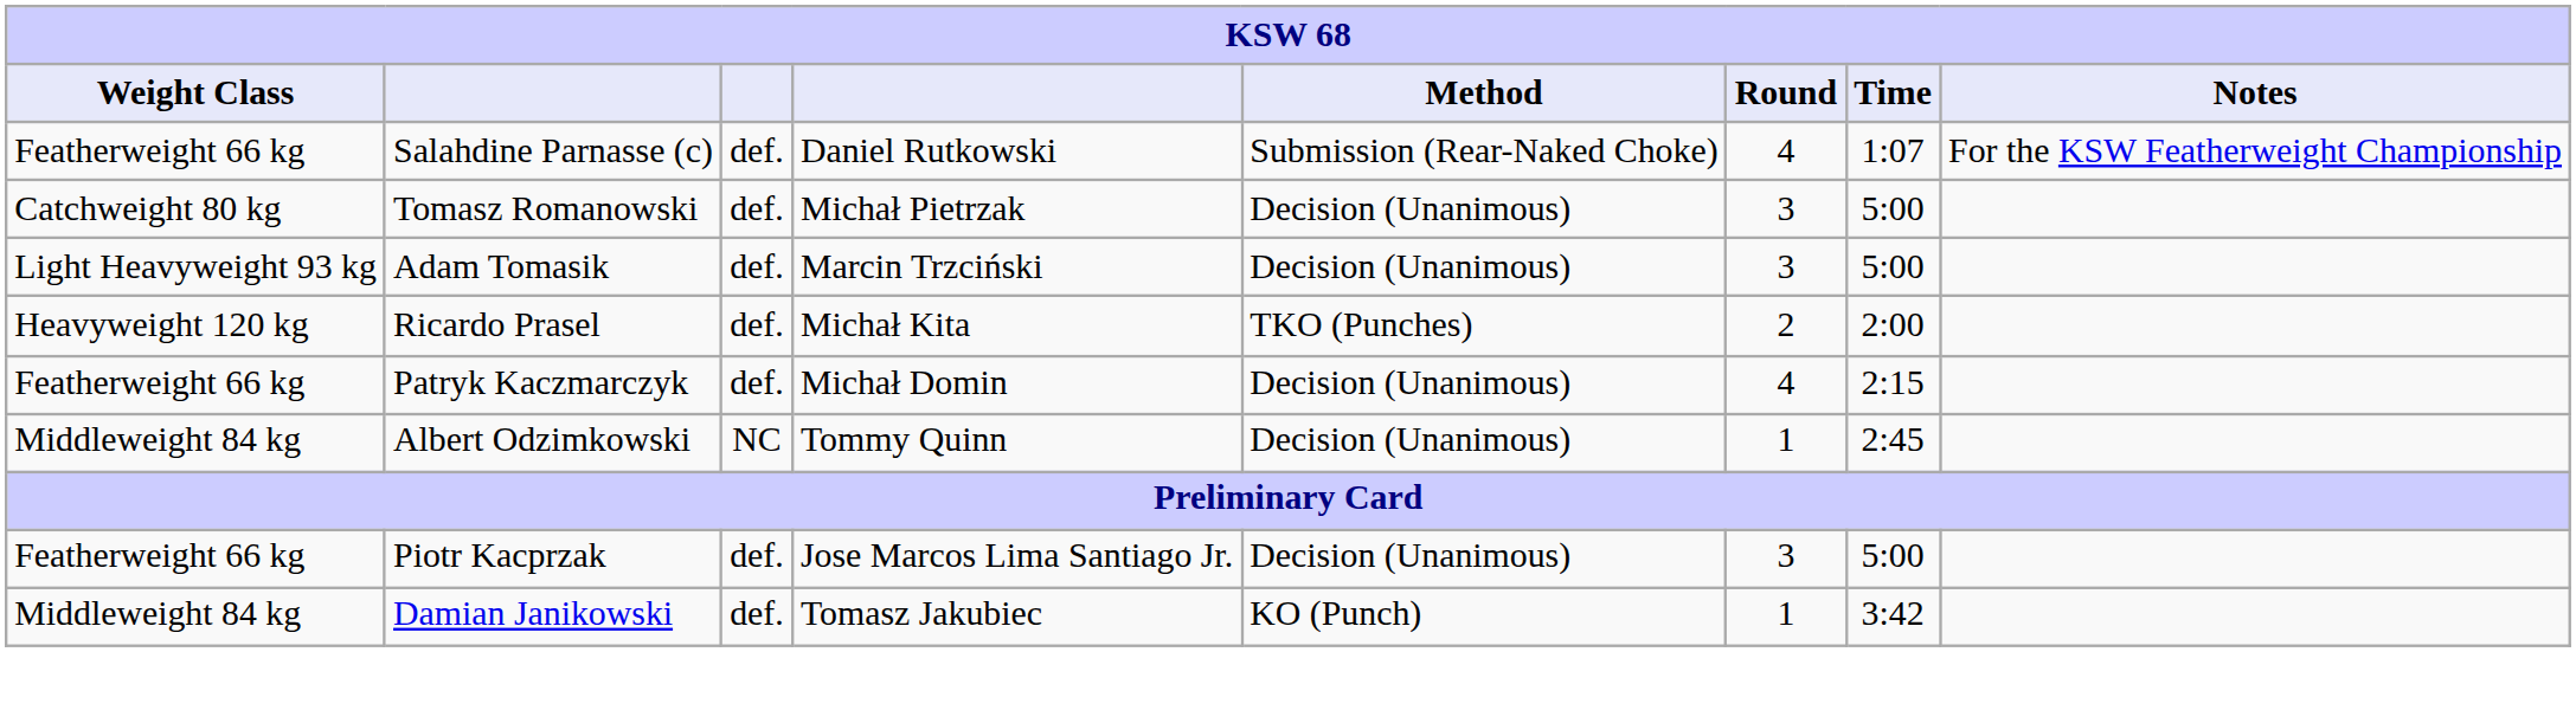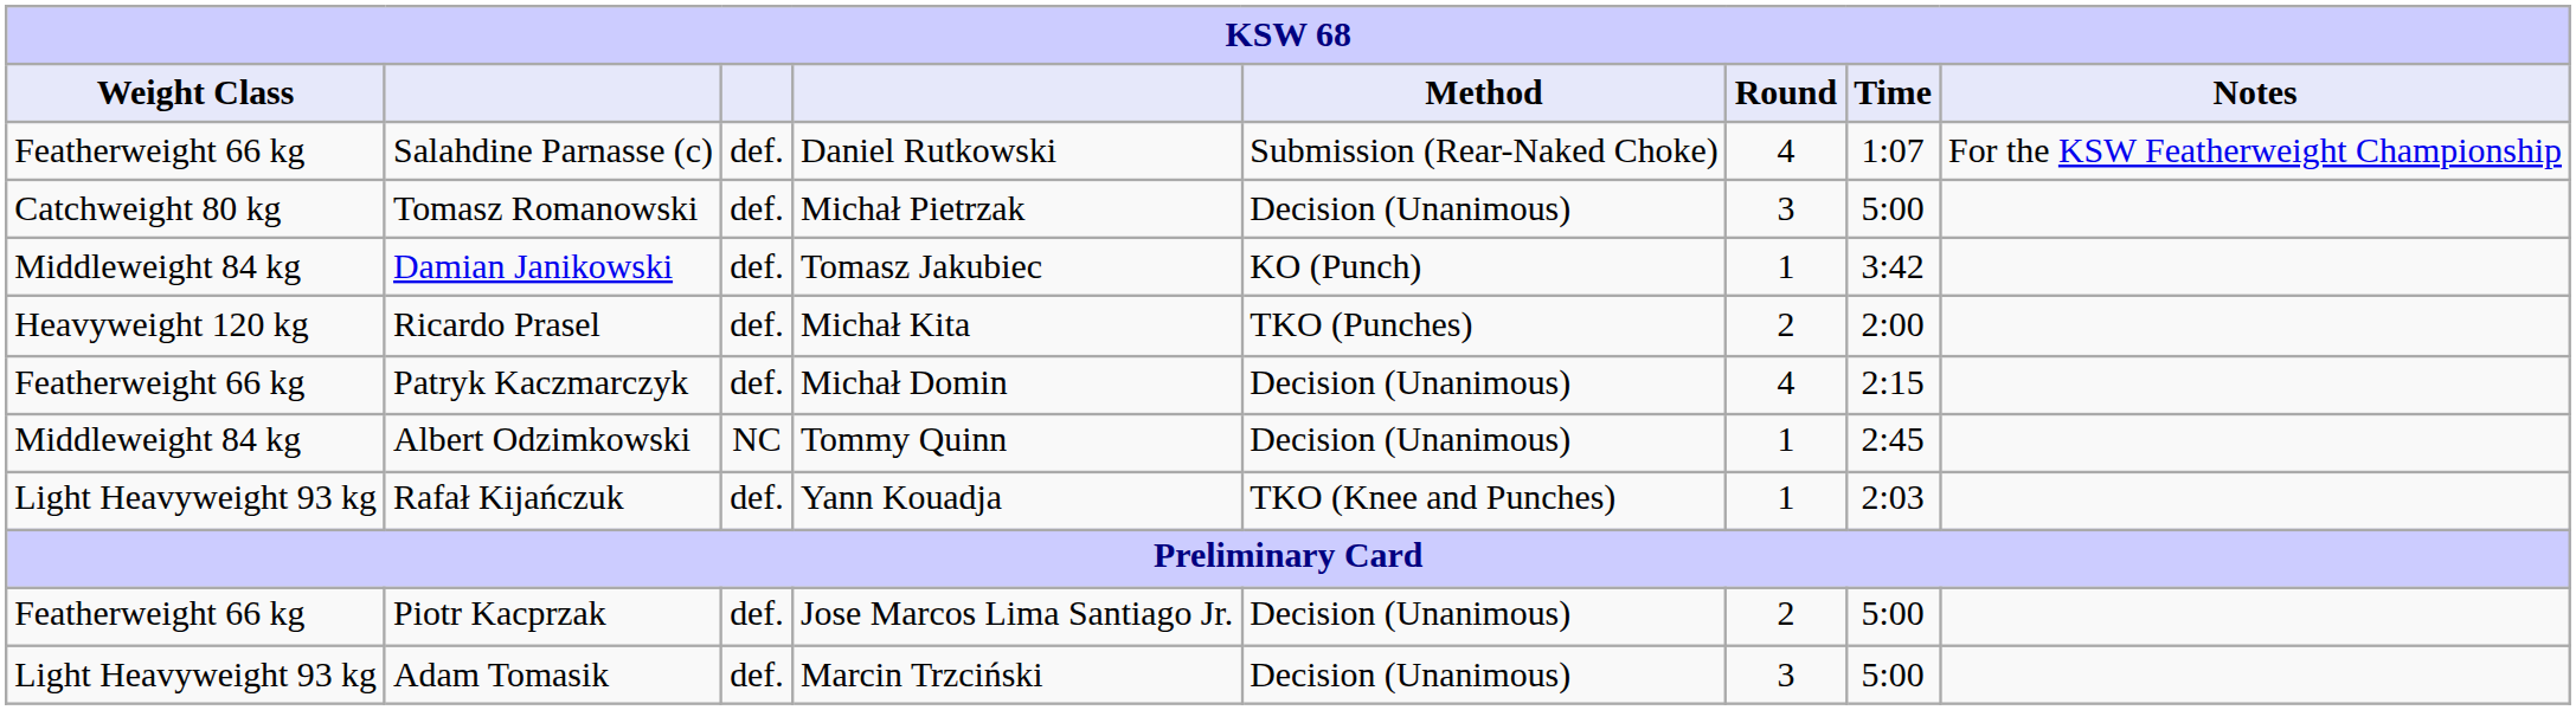 <table class="wikitable" style="font-size: 80%;">
 <tr>
 <th colspan="8" style="background-color: #ccf; color: #000080; text-align: center;"><strong>KSW 68</strong></th>
 </tr>
 <tr>
 <th colspan="1" style="background-color: #E6E8FA; color: #000000; text-align: center;">Weight Class</th>
 <th colspan="1" style="background-color: #E6E8FA; color: #000000; text-align: center;"></th>
 <th colspan="1" style="background-color: #E6E8FA; color: #000000; text-align: center;"></th>
 <th colspan="1" style="background-color: #E6E8FA; color: #000000; text-align: center;"></th>
 <th colspan="1" style="background-color: #E6E8FA; color: #000000; text-align: center;">Method</th>
 <th colspan="1" style="background-color: #E6E8FA; color: #000000; text-align: center;">Round</th>
 <th colspan="1" style="background-color: #E6E8FA; color: #000000; text-align: center;">Time</th>
 <th colspan="1" style="background-color: #E6E8FA; color: #000000; text-align: center;">Notes</th>
 </tr>
 <tr>
 <td>Featherweight 66 kg</td>
 <td> Salahdine Parnasse (c)</td>
 <td align=center>def.</td>
 <td> Daniel Rutkowski</td>
 <td>Submission (Rear-Naked Choke)</td>
 <td align=center>4</td>
 <td align=center>1:07</td>
 <td>For the <a href='#'>KSW Featherweight Championship</a></td>
 </tr>
 <tr>
 <td>Catchweight 80 kg</td>
 <td> Tomasz Romanowski</td>
 <td align=center>def.</td>
 <td> Michał Pietrzak</td>
 <td>Decision (Unanimous)</td>
 <td align=center>3</td>
 <td align=center>5:00</td>
 <td></td>
 </tr>
 <tr>
-<td>Light Heavyweight 93 kg</td>
-<td> Adam Tomasik</td>
+<td>Middleweight 84 kg</td>
+<td> <a href='#'>Damian Janikowski</a></td>
 <td align=center>def.</td>
-<td> Marcin Trzciński</td>
-<td>Decision (Unanimous)</td>
-<td align=center>3</td>
-<td align=center>5:00</td>
+<td> Tomasz Jakubiec</td>
+<td>KO (Punch)</td>
+<td align=center>1</td>
+<td align=center>3:42</td>
 <td></td>
 </tr>
 <tr>
 <td>Heavyweight 120 kg</td>
 <td> Ricardo Prasel</td>
 <td align=center>def.</td>
 <td> Michał Kita</td>
 <td>TKO (Punches)</td>
 <td align=center>2</td>
 <td align=center>2:00</td>
 <td></td>
 </tr>
 <tr>
 <td>Featherweight 66 kg</td>
 <td> Patryk Kaczmarczyk</td>
 <td align=center>def.</td>
 <td> Michał Domin</td>
 <td>Decision (Unanimous)</td>
 <td align=center>4</td>
 <td align=center>2:15</td>
 <td></td>
 </tr>
 <tr>
 <td>Middleweight 84 kg</td>
 <td> Albert Odzimkowski</td>
 <td align=center>NC</td>
 <td> Tommy Quinn</td>
 <td>Decision (Unanimous)</td>
 <td align=center>1</td>
 <td align=center>2:45</td>
 <td></td>
 </tr>
 <tr>
+<td>Light Heavyweight 93 kg</td>
+<td> Rafał Kijańczuk</td>
+<td align=center>def.</td>
+<td> Yann Kouadja</td>
+<td>TKO (Knee and Punches)</td>
+<td align=center>1</td>
+<td align=center>2:03</td>
+<td></td>
+</tr>
+<tr>
 <th colspan="8" style="background-color: #ccf; color: #000080; text-align: center;"><strong>Preliminary Card</strong></th>
 </tr>
 <tr>
 <td>Featherweight 66 kg</td>
 <td> Piotr Kacprzak</td>
 <td align=center>def.</td>
 <td> Jose Marcos Lima Santiago Jr.</td>
 <td>Decision (Unanimous)</td>
+<td align=center>2</td>
+<td align=center>5:00</td>
+<td></td>
+</tr>
+<tr>
+<td>Light Heavyweight 93 kg</td>
+<td> Adam Tomasik</td>
+<td align=center>def.</td>
+<td> Marcin Trzciński</td>
+<td>Decision (Unanimous)</td>
 <td align=center>3</td>
 <td align=center>5:00</td>
 <td></td>
 </tr>
-<tr>
-<td>Middleweight 84 kg</td>
-<td> <a href='#'>Damian Janikowski</a></td>
-<td align=center>def.</td>
-<td> Tomasz Jakubiec</td>
-<td>KO (Punch)</td>
-<td align=center>1</td>
-<td align=center>3:42</td>
-<td></td>
-</tr>
 </table>
